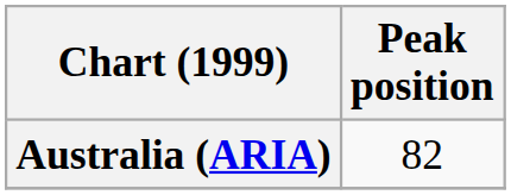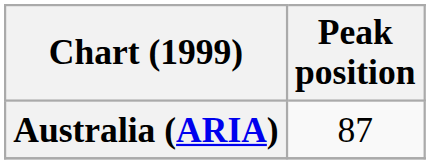 <table class="wikitable sortable plainrowheaders" style="text-align:center">
 <tr>
 <th scope="col">Chart (1999)</th>
 <th scope="col">Peak<br>position</th>
 </tr>
 <tr>
 <th scope="row">Australia (<a href='#'>ARIA</a>)</th>
-<td>82</td>
+<td>87</td>
 </tr>
 <tr>
 </tr>
 </table>
